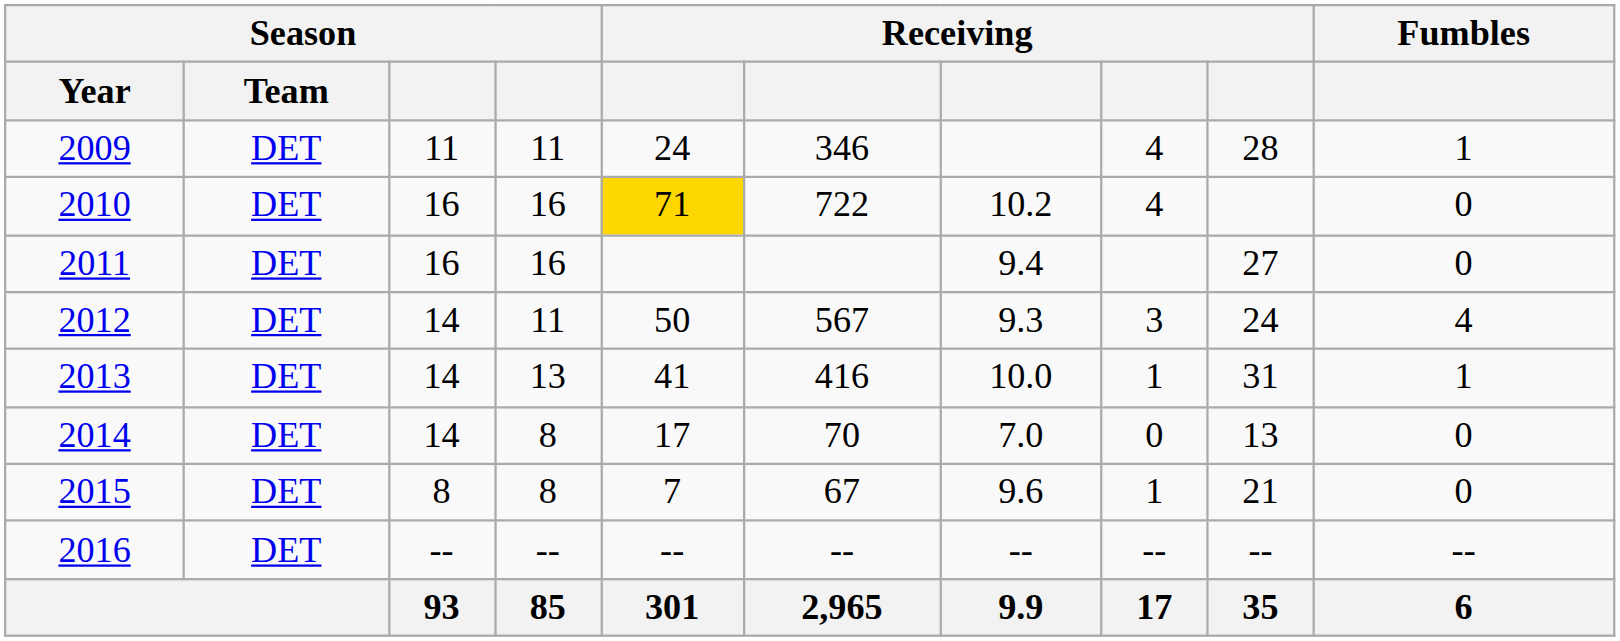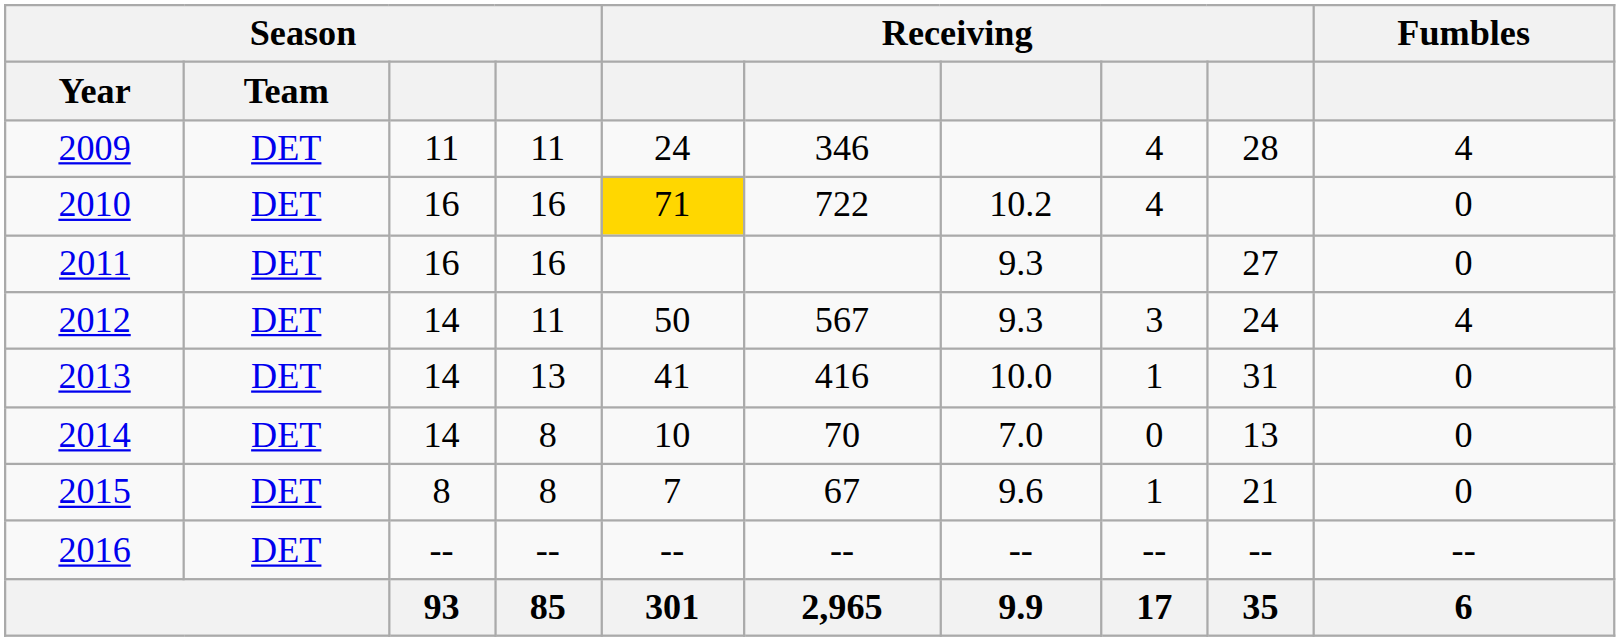 <table class= "wikitable sortable" float="left" border="1" style="text-align:center; width:45%;">
 <tr>
 <th colspan=4>Season</th>
 <th colspan=5>Receiving</th>
 <th colspan=2>Fumbles</th>
 </tr>
 <tr>
 <th>Year</th>
 <th>Team</th>
 <th></th>
 <th></th>
 <th></th>
 <th></th>
 <th></th>
 <th></th>
 <th></th>
 <th></th>
 </tr>
 <tr>
 <td><a href='#'>2009</a></td>
 <td><a href='#'>DET</a></td>
 <td>11</td>
 <td>11</td>
 <td>24</td>
 <td>346</td>
 <td></td>
 <td>4</td>
 <td>28</td>
-<td>1</td>
+<td>4</td>
 </tr>
 <tr>
 <td><a href='#'>2010</a></td>
 <td><a href='#'>DET</a></td>
 <td>16</td>
 <td>16</td>
 <td style="background: gold;">71</td>
 <td>722</td>
 <td>10.2</td>
 <td>4</td>
 <td></td>
 <td>0</td>
 </tr>
 <tr>
 <td><a href='#'>2011</a></td>
 <td><a href='#'>DET</a></td>
 <td>16</td>
 <td>16</td>
 <td></td>
 <td></td>
-<td>9.4</td>
+<td>9.3</td>
 <td></td>
 <td>27</td>
 <td>0</td>
 </tr>
 <tr>
 <td><a href='#'>2012</a></td>
 <td><a href='#'>DET</a></td>
 <td>14</td>
 <td>11</td>
 <td>50</td>
 <td>567</td>
 <td>9.3</td>
 <td>3</td>
 <td>24</td>
 <td>4</td>
 </tr>
 <tr>
 <td><a href='#'>2013</a></td>
 <td><a href='#'>DET</a></td>
 <td>14</td>
 <td>13</td>
 <td>41</td>
 <td>416</td>
 <td>10.0</td>
 <td>1</td>
 <td>31</td>
-<td>1</td>
+<td>0</td>
 </tr>
 <tr>
 <td><a href='#'>2014</a></td>
 <td><a href='#'>DET</a></td>
 <td>14</td>
 <td>8</td>
-<td>17</td>
+<td>10</td>
 <td>70</td>
 <td>7.0</td>
 <td>0</td>
 <td>13</td>
 <td>0</td>
 </tr>
 <tr>
 <td><a href='#'>2015</a></td>
 <td><a href='#'>DET</a></td>
 <td>8</td>
 <td>8</td>
 <td>7</td>
 <td>67</td>
 <td>9.6</td>
 <td>1</td>
 <td>21</td>
 <td>0</td>
 </tr>
 <tr>
 <td><a href='#'>2016</a></td>
 <td><a href='#'>DET</a></td>
 <td>--</td>
 <td>--</td>
 <td>--</td>
 <td>--</td>
 <td>--</td>
 <td>--</td>
 <td>--</td>
 <td>--</td>
 </tr>
 <tr class="sortbottom" style="background:#eee;">
 <th colspan="2"></th>
 <th>93</th>
 <th>85</th>
 <th>301</th>
 <th>2,965</th>
 <th>9.9</th>
 <th>17</th>
 <th>35</th>
 <th>6</th>
 </tr>
 </table>
